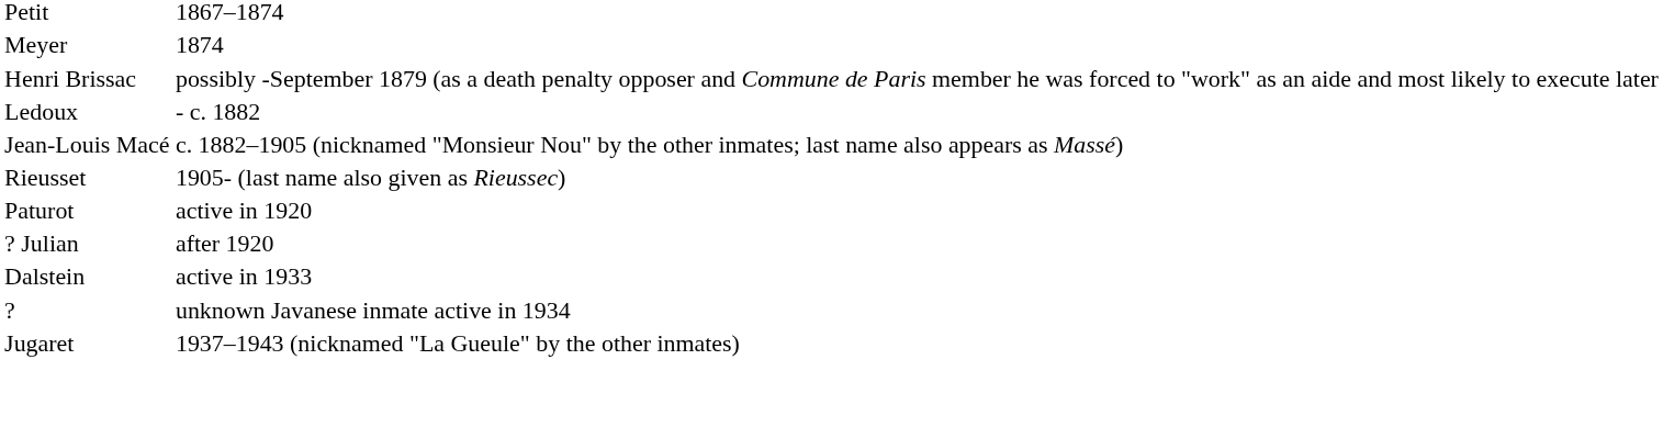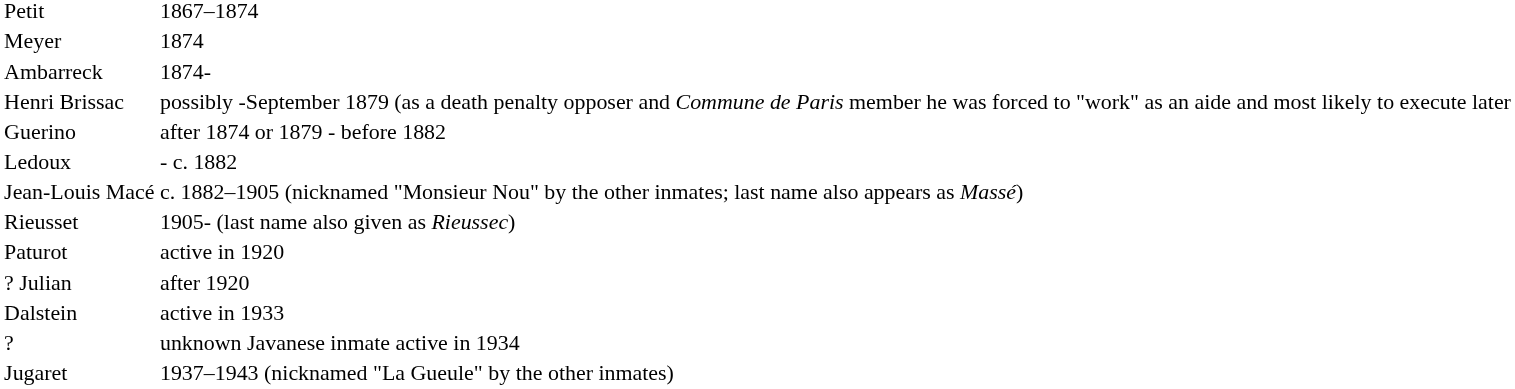 <table>
 <tr>
 <td>Petit</td>
 <td>1867–1874</td>
 </tr>
 <tr>
 <td>Meyer</td>
 <td>1874</td>
 </tr>
 <tr>
+<td>Ambarreck</td>
+<td>1874-</td>
+</tr>
+<tr>
 <td>Henri Brissac</td>
 <td>possibly -September 1879 (as a death penalty opposer and <em>Commune de Paris</em> member he was forced to "work" as an aide and most likely to execute later</td>
+</tr>
+<tr>
+<td>Guerino</td>
+<td>after 1874 or 1879 - before 1882</td>
 </tr>
 <tr>
 <td>Ledoux</td>
 <td>- c. 1882</td>
 </tr>
 <tr>
 <td>Jean-Louis Macé</td>
 <td>c. 1882–1905 (nicknamed "Monsieur Nou" by the other inmates; last name also appears as <em>Massé</em>)</td>
 </tr>
 <tr>
 <td>Rieusset</td>
 <td>1905- (last name also given as <em>Rieussec</em>)</td>
 </tr>
 <tr>
 <td>Paturot</td>
 <td>active in 1920</td>
 </tr>
 <tr>
 <td>? Julian</td>
 <td>after 1920</td>
 </tr>
 <tr>
 <td>Dalstein</td>
 <td>active in 1933</td>
 </tr>
 <tr>
 <td>?</td>
 <td>unknown Javanese inmate active in 1934</td>
 </tr>
 <tr>
 <td>Jugaret</td>
 <td>1937–1943 (nicknamed "La Gueule" by the other inmates)</td>
 </tr>
 </table>
